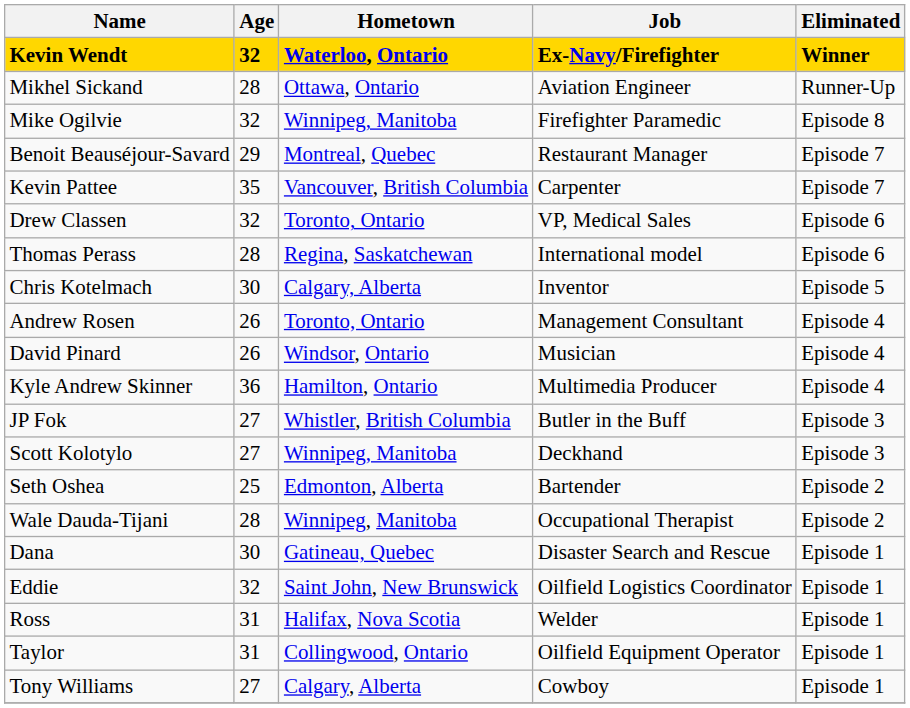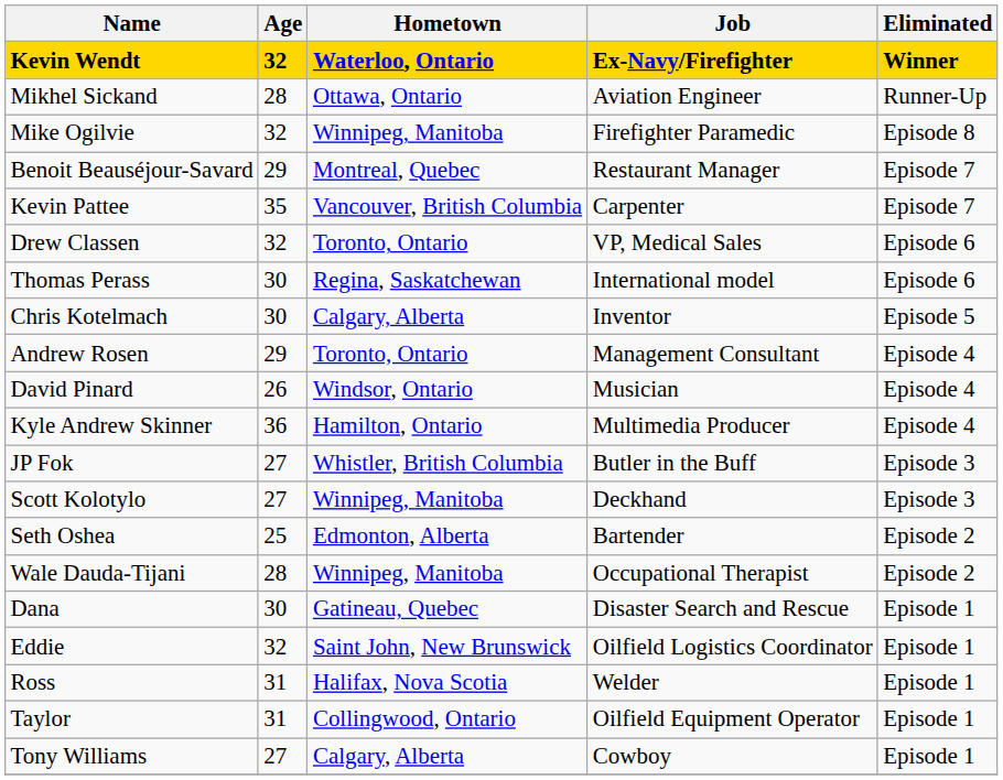 <table class="wikitable sortable">
 <tr>
 <th>Name</th>
 <th>Age</th>
 <th>Hometown</th>
 <th>Job</th>
 <th>Eliminated</th>
 </tr>
 <tr>
 <td bgcolor="gold"><strong>Kevin Wendt</strong></td>
 <td bgcolor="gold"><strong>32</strong></td>
 <td bgcolor="gold"><strong><a href='#'>Waterloo</a>, <a href='#'>Ontario</a></strong></td>
 <td bgcolor="gold"><strong>Ex-<a href='#'>Navy</a>/Firefighter</strong></td>
 <td bgcolor="gold"><strong>Winner</strong></td>
 </tr>
 <tr>
 <td>Mikhel Sickand</td>
 <td>28</td>
 <td><a href='#'>Ottawa</a>, <a href='#'>Ontario</a></td>
 <td>Aviation Engineer</td>
 <td>Runner-Up</td>
 </tr>
 <tr>
 <td>Mike Ogilvie</td>
 <td>32</td>
 <td><a href='#'>Winnipeg, Manitoba</a></td>
 <td>Firefighter Paramedic</td>
 <td>Episode 8</td>
 </tr>
 <tr>
 <td>Benoit Beauséjour-Savard</td>
 <td>29</td>
 <td><a href='#'>Montreal</a>, <a href='#'>Quebec</a></td>
 <td>Restaurant Manager</td>
 <td>Episode 7</td>
 </tr>
 <tr>
 <td>Kevin Pattee</td>
 <td>35</td>
 <td><a href='#'>Vancouver</a>, <a href='#'>British Columbia</a></td>
 <td>Carpenter</td>
 <td>Episode 7</td>
 </tr>
 <tr>
 <td>Drew Classen</td>
 <td>32</td>
 <td><a href='#'>Toronto, Ontario</a></td>
 <td>VP, Medical Sales</td>
 <td>Episode 6</td>
 </tr>
 <tr>
 <td>Thomas Perass</td>
-<td>28</td>
+<td>30</td>
 <td><a href='#'>Regina</a>, <a href='#'>Saskatchewan</a></td>
 <td>International model</td>
 <td>Episode 6</td>
 </tr>
 <tr>
 <td>Chris Kotelmach</td>
 <td>30</td>
 <td><a href='#'>Calgary, Alberta</a></td>
 <td>Inventor</td>
 <td>Episode 5</td>
 </tr>
 <tr>
 <td>Andrew Rosen</td>
-<td>26</td>
+<td>29</td>
 <td><a href='#'>Toronto, Ontario</a></td>
 <td>Management Consultant</td>
 <td>Episode 4</td>
 </tr>
 <tr>
 <td>David Pinard</td>
 <td>26</td>
 <td><a href='#'>Windsor</a>, <a href='#'>Ontario</a></td>
 <td>Musician</td>
 <td>Episode 4</td>
 </tr>
 <tr>
 <td>Kyle Andrew Skinner</td>
 <td>36</td>
 <td><a href='#'>Hamilton</a>, <a href='#'>Ontario</a></td>
 <td>Multimedia Producer</td>
 <td>Episode 4</td>
 </tr>
 <tr>
 <td>JP Fok</td>
 <td>27</td>
 <td><a href='#'>Whistler</a>, <a href='#'>British Columbia</a></td>
 <td>Butler in the Buff</td>
 <td>Episode 3</td>
 </tr>
 <tr>
 <td>Scott Kolotylo</td>
 <td>27</td>
 <td><a href='#'>Winnipeg, Manitoba</a></td>
 <td>Deckhand</td>
 <td>Episode 3</td>
 </tr>
 <tr>
 <td>Seth Oshea</td>
 <td>25</td>
 <td><a href='#'>Edmonton</a>, <a href='#'>Alberta</a></td>
 <td>Bartender</td>
 <td>Episode 2</td>
 </tr>
 <tr>
 <td>Wale Dauda-Tijani</td>
 <td>28</td>
 <td><a href='#'>Winnipeg</a>, <a href='#'>Manitoba</a></td>
 <td>Occupational Therapist</td>
 <td>Episode 2</td>
 </tr>
 <tr>
 <td>Dana</td>
 <td>30</td>
 <td><a href='#'>Gatineau, Quebec</a></td>
 <td>Disaster Search and Rescue</td>
 <td>Episode 1</td>
 </tr>
 <tr>
 <td>Eddie</td>
 <td>32</td>
 <td><a href='#'>Saint John</a>, <a href='#'>New Brunswick</a></td>
 <td>Oilfield Logistics Coordinator</td>
 <td>Episode 1</td>
 </tr>
 <tr>
 <td>Ross</td>
 <td>31</td>
 <td><a href='#'>Halifax</a>, <a href='#'>Nova Scotia</a></td>
 <td>Welder</td>
 <td>Episode 1</td>
 </tr>
 <tr>
 <td>Taylor</td>
 <td>31</td>
 <td><a href='#'>Collingwood</a>, <a href='#'>Ontario</a></td>
 <td>Oilfield Equipment Operator</td>
 <td>Episode 1</td>
 </tr>
 <tr>
 <td>Tony Williams</td>
 <td>27</td>
 <td><a href='#'>Calgary</a>, <a href='#'>Alberta</a></td>
 <td>Cowboy</td>
 <td>Episode 1</td>
 </tr>
 <tr>
 </tr>
 </table>
